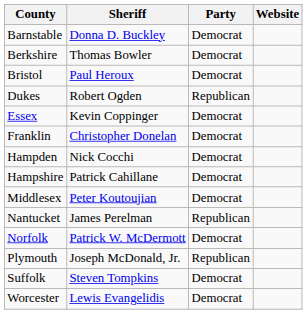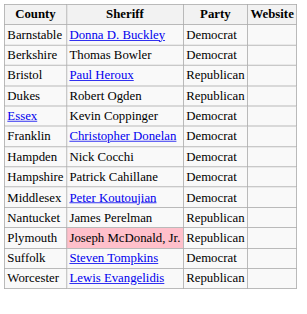 <table class="wikitable">
 <tr>
 <th>County</th>
 <th>Sheriff</th>
 <th>Party</th>
 <th>Website</th>
 </tr>
 <tr>
 <td>Barnstable</td>
 <td><a href='#'>Donna D. Buckley</a></td>
 <td>Democrat</td>
 <td></td>
 </tr>
 <tr>
 <td>Berkshire</td>
 <td>Thomas Bowler</td>
 <td>Democrat</td>
 <td></td>
 </tr>
 <tr>
 <td>Bristol</td>
 <td><a href='#'>Paul Heroux</a></td>
-<td>Democrat</td>
+<td>Republican</td>
 <td></td>
 </tr>
 <tr>
 <td>Dukes</td>
 <td>Robert Ogden</td>
 <td>Republican</td>
 <td></td>
 </tr>
 <tr>
 <td><a href='#'>Essex</a></td>
 <td>Kevin Coppinger</td>
 <td>Democrat</td>
 <td></td>
 </tr>
 <tr>
 <td>Franklin</td>
 <td><a href='#'>Christopher Donelan</a></td>
 <td>Democrat</td>
 <td></td>
 </tr>
 <tr>
 <td>Hampden</td>
 <td>Nick Cocchi</td>
 <td>Democrat</td>
 <td></td>
 </tr>
 <tr>
 <td>Hampshire</td>
 <td>Patrick Cahillane</td>
 <td>Democrat</td>
 <td></td>
 </tr>
 <tr>
 <td>Middlesex</td>
 <td><a href='#'>Peter Koutoujian</a></td>
 <td>Democrat</td>
 <td></td>
 </tr>
 <tr>
 <td>Nantucket</td>
 <td>James Perelman</td>
 <td>Republican</td>
 <td></td>
 </tr>
 <tr>
-<td><a href='#'>Norfolk</a></td>
-<td><a href='#'>Patrick W. McDermott</a></td>
-<td>Democrat</td>
-<td></td>
-</tr>
-<tr>
 <td>Plymouth</td>
-<td>Joseph McDonald, Jr.</td>
+<td style="background: pink;">Joseph McDonald, Jr.</td>
 <td>Republican</td>
 <td></td>
 </tr>
 <tr>
 <td>Suffolk</td>
 <td><a href='#'>Steven Tompkins</a></td>
 <td>Democrat</td>
 <td></td>
 </tr>
 <tr>
 <td>Worcester</td>
 <td><a href='#'>Lewis Evangelidis</a></td>
-<td>Democrat</td>
+<td>Republican</td>
 <td></td>
 </tr>
 </table>
